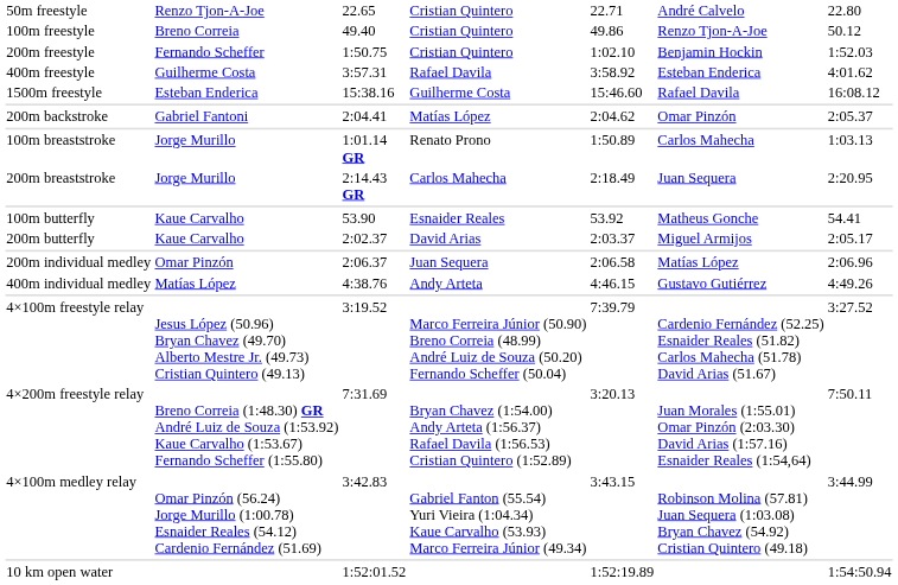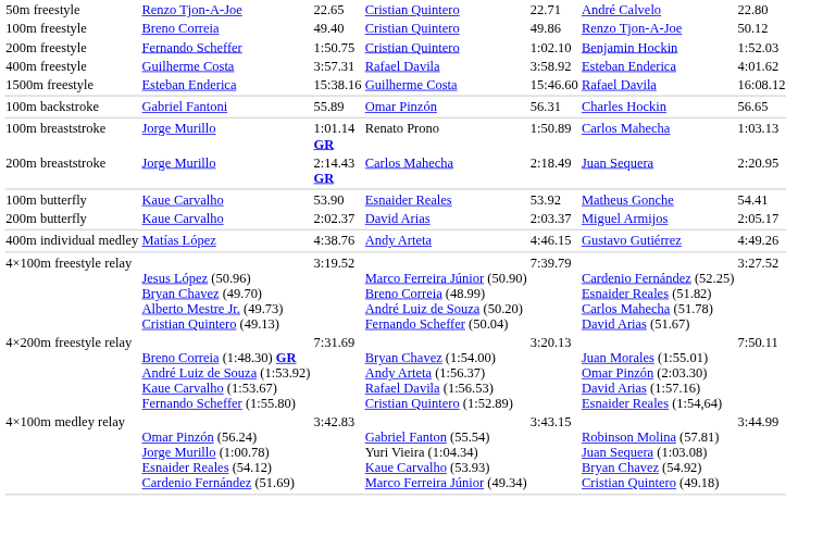 <table>
 <tr valign="top">
 <td>50m freestyle</td>
 <td><a href='#'>Renzo Tjon-A-Joe</a><br></td>
 <td>22.65</td>
 <td><a href='#'>Cristian Quintero</a><br></td>
 <td>22.71</td>
 <td><a href='#'>André Calvelo</a><br></td>
 <td>22.80</td>
 </tr>
 <tr valign="top">
 <td>100m freestyle</td>
 <td><a href='#'>Breno Correia</a><br></td>
 <td>49.40</td>
 <td><a href='#'>Cristian Quintero</a><br></td>
 <td>49.86</td>
 <td><a href='#'>Renzo Tjon-A-Joe</a><br></td>
 <td>50.12</td>
 </tr>
 <tr valign="top">
 <td>200m freestyle</td>
 <td><a href='#'>Fernando Scheffer</a><br></td>
 <td>1:50.75</td>
 <td><a href='#'>Cristian Quintero</a><br></td>
 <td>1:02.10</td>
 <td><a href='#'>Benjamin Hockin</a><br></td>
 <td>1:52.03</td>
 </tr>
 <tr valign="top">
 <td>400m freestyle</td>
 <td><a href='#'>Guilherme Costa</a><br></td>
 <td>3:57.31</td>
 <td><a href='#'>Rafael Davila</a><br></td>
 <td>3:58.92</td>
 <td><a href='#'>Esteban Enderica</a><br></td>
 <td>4:01.62</td>
 </tr>
 <tr valign="top">
 <td>1500m freestyle</td>
 <td><a href='#'>Esteban Enderica</a><br></td>
 <td>15:38.16</td>
 <td><a href='#'>Guilherme Costa</a><br></td>
 <td>15:46.60</td>
 <td><a href='#'>Rafael Davila</a><br></td>
 <td>16:08.12</td>
 </tr>
 <tr bgcolor=#DDDDDD>
 <td colspan=7></td>
 </tr>
 <tr valign="top">
-<td>200m backstroke</td>
+<td>100m backstroke</td>
 <td><a href='#'>Gabriel Fantoni</a><br></td>
-<td>2:04.41</td>
-<td><a href='#'>Matías López</a><br></td>
-<td>2:04.62</td>
+<td>55.89</td>
 <td><a href='#'>Omar Pinzón</a><br></td>
-<td>2:05.37</td>
+<td>56.31</td>
+<td><a href='#'>Charles Hockin</a><br></td>
+<td>56.65</td>
 </tr>
 <tr bgcolor=#DDDDDD>
 <td colspan=7></td>
 </tr>
 <tr valign="top">
 <td>100m breaststroke</td>
 <td><a href='#'>Jorge Murillo</a><br></td>
 <td>1:01.14<br><strong><a href='#'>GR</a></strong></td>
 <td>Renato Prono<br></td>
 <td>1:50.89</td>
 <td><a href='#'>Carlos Mahecha</a><br></td>
 <td>1:03.13</td>
 </tr>
 <tr valign="top">
 <td>200m breaststroke</td>
 <td><a href='#'>Jorge Murillo</a><br></td>
 <td>2:14.43<br><strong><a href='#'>GR</a></strong></td>
 <td><a href='#'>Carlos Mahecha</a><br></td>
 <td>2:18.49</td>
 <td><a href='#'>Juan Sequera</a><br></td>
 <td>2:20.95</td>
 </tr>
 <tr bgcolor=#DDDDDD>
 <td colspan=7></td>
 </tr>
 <tr valign="top">
 <td>100m butterfly</td>
 <td><a href='#'>Kaue Carvalho</a><br></td>
 <td>53.90</td>
 <td><a href='#'>Esnaider Reales</a><br></td>
 <td>53.92</td>
 <td><a href='#'>Matheus Gonche</a><br></td>
 <td>54.41</td>
 </tr>
 <tr valign="top">
 <td>200m butterfly</td>
 <td><a href='#'>Kaue Carvalho</a><br></td>
 <td>2:02.37</td>
 <td><a href='#'>David Arias</a><br></td>
 <td>2:03.37</td>
 <td><a href='#'>Miguel Armijos</a><br></td>
 <td>2:05.17</td>
 </tr>
 <tr bgcolor=#DDDDDD>
 <td colspan=7></td>
 </tr>
 <tr valign="top">
-<td>200m individual medley</td>
-<td><a href='#'>Omar Pinzón</a><br></td>
-<td>2:06.37</td>
-<td><a href='#'>Juan Sequera</a><br></td>
-<td>2:06.58</td>
-<td><a href='#'>Matías López</a><br></td>
-<td>2:06.96</td>
-</tr>
-<tr valign="top">
 <td>400m individual medley</td>
 <td><a href='#'>Matías López</a><br></td>
 <td>4:38.76</td>
 <td><a href='#'>Andy Arteta</a><br></td>
 <td>4:46.15</td>
 <td><a href='#'>Gustavo Gutiérrez</a><br></td>
 <td>4:49.26</td>
 </tr>
 <tr bgcolor=#DDDDDD>
 <td colspan=7></td>
 </tr>
 <tr valign="top">
 <td>4×100m freestyle relay</td>
 <td><br><a href='#'>Jesus López</a> (50.96)<br><a href='#'>Bryan Chavez</a> (49.70)<br><a href='#'>Alberto Mestre Jr.</a> (49.73)<br><a href='#'>Cristian Quintero</a> (49.13)</td>
 <td>3:19.52</td>
 <td><br><a href='#'>Marco Ferreira Júnior</a> (50.90)<br><a href='#'>Breno Correia</a> (48.99)<br><a href='#'>André Luiz de Souza</a> (50.20)<br><a href='#'>Fernando Scheffer</a> (50.04)</td>
 <td>7:39.79</td>
 <td><br><a href='#'>Cardenio Fernández</a> (52.25)<br><a href='#'>Esnaider Reales</a> (51.82)<br><a href='#'>Carlos Mahecha</a> (51.78)<br><a href='#'>David Arias</a> (51.67)</td>
 <td>3:27.52</td>
 </tr>
 <tr valign="top">
 <td>4×200m freestyle relay</td>
 <td><br><a href='#'>Breno Correia</a> (1:48.30) <strong><a href='#'>GR</a></strong><br><a href='#'>André Luiz de Souza</a> (1:53.92)<br><a href='#'>Kaue Carvalho</a> (1:53.67)<br><a href='#'>Fernando Scheffer</a> (1:55.80)</td>
 <td>7:31.69</td>
 <td><br><a href='#'>Bryan Chavez</a> (1:54.00)<br><a href='#'>Andy Arteta</a> (1:56.37)<br><a href='#'>Rafael Davila</a> (1:56.53)<br><a href='#'>Cristian Quintero</a> (1:52.89)</td>
 <td>3:20.13</td>
 <td><br><a href='#'>Juan Morales</a> (1:55.01)<br><a href='#'>Omar Pinzón</a> (2:03.30)<br><a href='#'>David Arias</a> (1:57.16)<br><a href='#'>Esnaider Reales</a> (1:54,64)</td>
 <td>7:50.11</td>
 </tr>
 <tr valign="top">
 <td>4×100m medley relay</td>
 <td><br><a href='#'>Omar Pinzón</a> (56.24)<br><a href='#'>Jorge Murillo</a> (1:00.78)<br><a href='#'>Esnaider Reales</a> (54.12)<br><a href='#'>Cardenio Fernández</a> (51.69)</td>
 <td>3:42.83</td>
 <td><br><a href='#'>Gabriel Fanton</a> (55.54)<br>Yuri Vieira (1:04.34)<br><a href='#'>Kaue Carvalho</a> (53.93)<br><a href='#'>Marco Ferreira Júnior</a> (49.34)</td>
 <td>3:43.15</td>
 <td><br><a href='#'>Robinson Molina</a> (57.81)<br><a href='#'>Juan Sequera</a> (1:03.08)<br><a href='#'>Bryan Chavez</a> (54.92)<br><a href='#'>Cristian Quintero</a> (49.18)</td>
 <td>3:44.99</td>
 </tr>
 <tr bgcolor=#DDDDDD>
 <td colspan=7></td>
 </tr>
-<tr valign="top">
-<td>10 km open water</td>
-<td></td>
-<td>1:52:01.52</td>
-<td></td>
-<td>1:52:19.89</td>
-<td></td>
-<td>1:54:50.94</td>
-</tr>
 </table>
